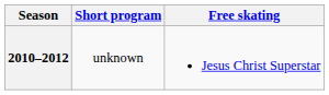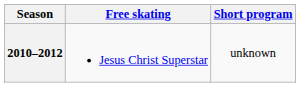 <table class=wikitable style=text-align:center>
 <tr>
 <th>Season</th>
+<th><a href='#'>Free skating</a></th>
 <th><a href='#'>Short program</a></th>
-<th><a href='#'>Free skating</a></th>
 </tr>
 <tr>
 <th>2010–2012</th>
+<td><br><ul><li><a href='#'>Jesus Christ Superstar</a> <br></li></ul></td>
 <td align="center">unknown</td>
-<td><br><ul><li><a href='#'>Jesus Christ Superstar</a> <br></li></ul></td>
 </tr>
 </table>
